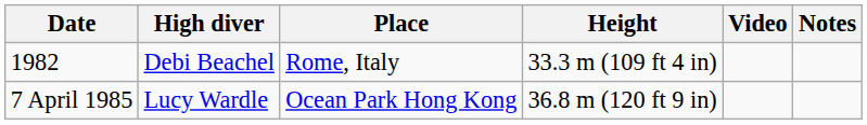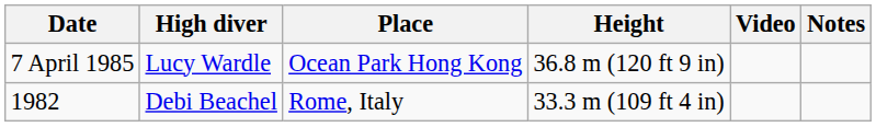 <table class="wikitable">
 <tr>
 <th>Date</th>
 <th>High diver</th>
 <th>Place</th>
 <th>Height</th>
 <th>Video</th>
 <th>Notes</th>
 </tr>
 <tr>
+<td>7 April 1985</td>
+<td> <a href='#'>Lucy Wardle</a></td>
+<td><a href='#'>Ocean Park Hong Kong</a></td>
+<td>36.8 m (120 ft 9 in)</td>
+<td></td>
+<td></td>
+</tr>
+<tr>
 <td>1982</td>
 <td> <a href='#'>Debi Beachel</a></td>
 <td><a href='#'>Rome</a>, Italy</td>
 <td>33.3 m (109 ft 4 in)</td>
 <td></td>
 <td></td>
 </tr>
-<tr>
-<td>7 April 1985</td>
-<td> <a href='#'>Lucy Wardle</a></td>
-<td><a href='#'>Ocean Park Hong Kong</a></td>
-<td>36.8 m (120 ft 9 in)</td>
-<td></td>
-<td></td>
-</tr>
 </table>
